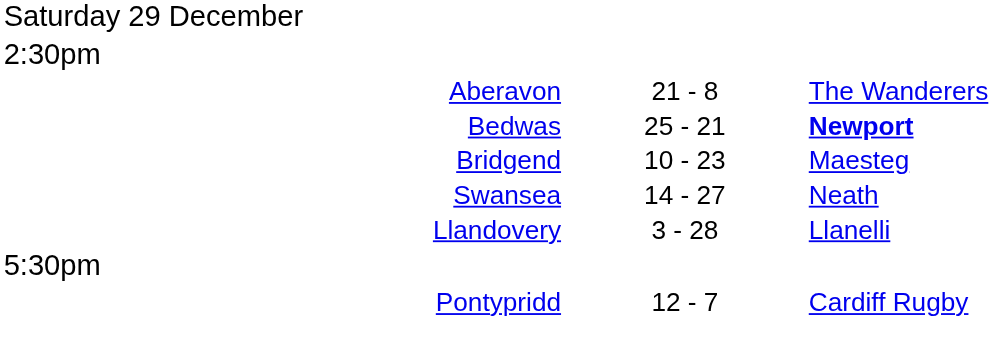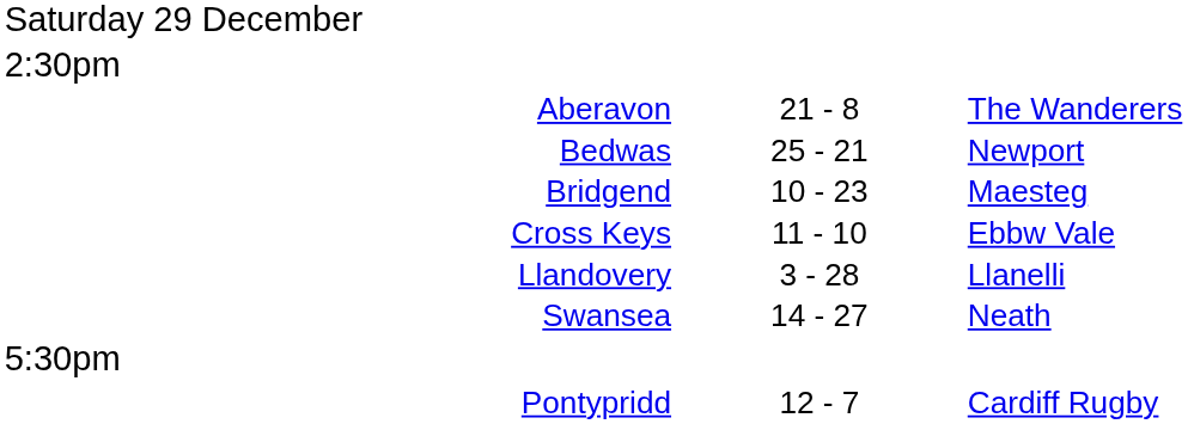 <table style="width:70%;" cellspacing="1">
 <tr>
 <th width=35%></th>
 <th width=15%></th>
 <th></th>
 </tr>
 <tr>
 <td>Saturday 29 December</td>
 </tr>
 <tr>
 <td>2:30pm</td>
 </tr>
 <tr style=font-size:90%>
 <td align=right><a href='#'>Aberavon</a></td>
 <td align=center>21 - 8</td>
 <td><a href='#'>The Wanderers</a></td>
 </tr>
 <tr style=font-size:90%>
 <td align=right><a href='#'>Bedwas</a></td>
 <td align=center>25 - 21</td>
-<td><strong><a href='#'>Newport</a></strong></td>
+<td><a href='#'>Newport</a></td>
 </tr>
 <tr style=font-size:90%>
 <td align=right><a href='#'>Bridgend</a></td>
 <td align=center>10 - 23</td>
 <td><a href='#'>Maesteg</a></td>
 </tr>
 <tr style=font-size:90%>
-<td align=right><a href='#'>Swansea</a></td>
-<td align=center>14 - 27</td>
-<td><a href='#'>Neath</a></td>
+<td align=right><a href='#'>Cross Keys</a></td>
+<td align=center>11 - 10</td>
+<td><a href='#'>Ebbw Vale</a></td>
 </tr>
 <tr style=font-size:90%>
 <td align=right><a href='#'>Llandovery</a></td>
 <td align=center>3 - 28</td>
 <td><a href='#'>Llanelli</a></td>
+</tr>
+<tr style=font-size:90%>
+<td align=right><a href='#'>Swansea</a></td>
+<td align=center>14 - 27</td>
+<td><a href='#'>Neath</a></td>
 </tr>
 <tr>
 <td>5:30pm</td>
 </tr>
 <tr style=font-size:90%>
 <td align=right><a href='#'>Pontypridd</a></td>
 <td align=center>12 - 7</td>
 <td><a href='#'>Cardiff Rugby</a></td>
 </tr>
 </table>
